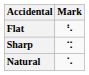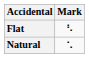 <table class="wikitable plainrowheaders" style="text-align: center;">
 <tr>
 <th scope="col">Accidental</th>
 <th scope="col">Mark</th>
 </tr>
 <tr>
 <th scope="row" style="text-align: left;">Flat</th>
 <td>⠣</td>
 </tr>
 <tr>
-<th scope="row" style="text-align: left;">Sharp</th>
-<td>⠩</td>
-</tr>
-<tr>
 <th scope="row" style="text-align: left;">Natural</th>
 <td>⠡</td>
 </tr>
 </table>
